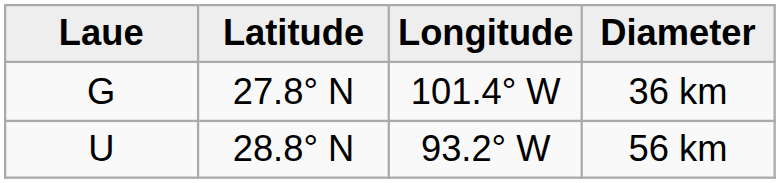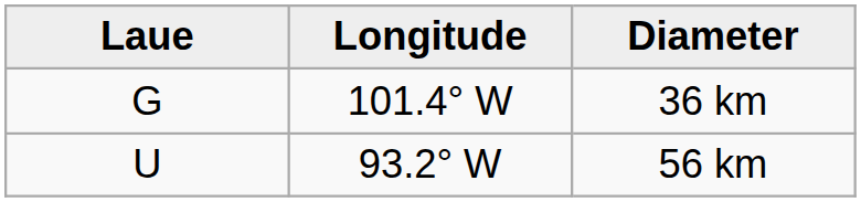 <table class="wikitable">
 <tr>
 <th width="25%" style="background:#eeeeee;">Laue</th>
-<th width="25%" style="background:#eeeeee;">Latitude</th>
 <th width="25%" style="background:#eeeeee;">Longitude</th>
 <th width="25%" style="background:#eeeeee;">Diameter</th>
 </tr>
 <tr>
 <td align="center">G</td>
-<td align="center">27.8° N</td>
 <td align="center">101.4° W</td>
 <td align="center">36 km</td>
 </tr>
 <tr>
 <td align="center">U</td>
-<td align="center">28.8° N</td>
 <td align="center">93.2° W</td>
 <td align="center">56 km</td>
 </tr>
 </table>
